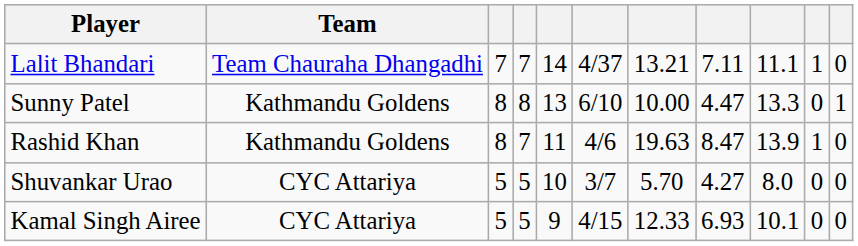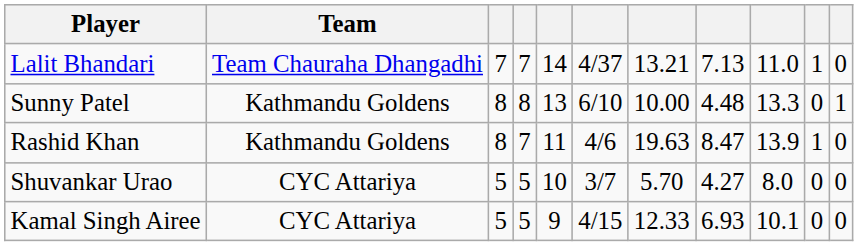 <table class="wikitable" style="text-align: center">
 <tr>
 <th>Player</th>
 <th>Team</th>
 <th></th>
 <th></th>
 <th></th>
 <th></th>
 <th></th>
 <th></th>
 <th></th>
 <th></th>
 <th></th>
 </tr>
 <tr>
 <td style="text-align:left;"><a href='#'>Lalit Bhandari</a></td>
 <td><a href='#'>Team Chauraha Dhangadhi</a></td>
 <td>7</td>
 <td>7</td>
 <td>14</td>
 <td>4/37</td>
 <td>13.21</td>
-<td>7.11</td>
-<td>11.1</td>
+<td>7.13</td>
+<td>11.0</td>
 <td>1</td>
 <td>0</td>
 </tr>
 <tr>
 <td style="text-align:left;">Sunny Patel</td>
 <td>Kathmandu Goldens</td>
 <td>8</td>
 <td>8</td>
 <td>13</td>
 <td>6/10</td>
 <td>10.00</td>
-<td>4.47</td>
+<td>4.48</td>
 <td>13.3</td>
 <td>0</td>
 <td>1</td>
 </tr>
 <tr>
 <td style="text-align:left;">Rashid Khan</td>
 <td>Kathmandu Goldens</td>
 <td>8</td>
 <td>7</td>
 <td>11</td>
 <td>4/6</td>
 <td>19.63</td>
 <td>8.47</td>
 <td>13.9</td>
 <td>1</td>
 <td>0</td>
 </tr>
 <tr>
 <td style="text-align:left;">Shuvankar Urao</td>
 <td>CYC Attariya</td>
 <td>5</td>
 <td>5</td>
 <td>10</td>
 <td>3/7</td>
 <td>5.70</td>
 <td>4.27</td>
 <td>8.0</td>
 <td>0</td>
 <td>0</td>
 </tr>
 <tr>
 <td style="text-align:left;">Kamal Singh Airee</td>
 <td>CYC Attariya</td>
 <td>5</td>
 <td>5</td>
 <td>9</td>
 <td>4/15</td>
 <td>12.33</td>
 <td>6.93</td>
 <td>10.1</td>
 <td>0</td>
 <td>0</td>
 </tr>
 </table>
